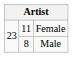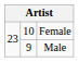 <table class="wikitable">
 <tr>
 <th colspan="4">Artist</th>
 </tr>
 <tr>
 <td rowspan="2" align="center">23</td>
-<td align="center">11</td>
+<td align="center">10</td>
 <td align="center">Female</td>
 </tr>
 <tr>
-<td align="center">8</td>
+<td align="center">9</td>
 <td align="center">Male</td>
 </tr>
 </table>
